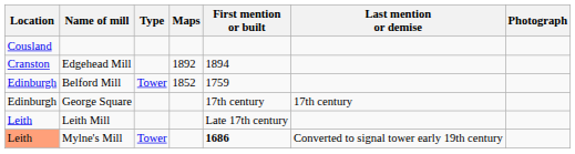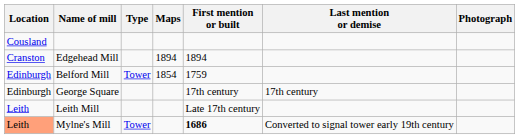 <table class="wikitable">
 <tr>
 <th>Location</th>
 <th>Name of mill</th>
 <th>Type</th>
 <th>Maps</th>
 <th>First mention<br>or built</th>
 <th>Last mention<br> or demise</th>
 <th>Photograph</th>
 </tr>
 <tr>
 <td><a href='#'>Cousland</a></td>
 <td></td>
 <td></td>
 <td></td>
 <td></td>
 <td></td>
 <td></td>
 </tr>
 <tr>
 <td><a href='#'>Cranston</a></td>
 <td>Edgehead Mill<br></td>
 <td></td>
-<td>1892</td>
+<td>1894</td>
 <td>1894</td>
 <td></td>
 <td></td>
 </tr>
 <tr>
 <td><a href='#'>Edinburgh</a></td>
 <td>Belford Mill<br></td>
 <td><a href='#'>Tower</a></td>
-<td>1852</td>
+<td>1854</td>
 <td>1759</td>
 <td></td>
 <td></td>
 </tr>
 <tr>
 <td>Edinburgh</td>
 <td>George Square</td>
 <td></td>
 <td></td>
 <td>17th century</td>
 <td>17th century</td>
 <td></td>
 </tr>
 <tr>
 <td><a href='#'>Leith</a></td>
 <td>Leith Mill<br></td>
 <td></td>
 <td></td>
 <td>Late 17th century</td>
 <td></td>
 <td></td>
 </tr>
 <tr>
 <td style="background: lightsalmon;">Leith</td>
 <td>Mylne's Mill<br></td>
 <td><a href='#'>Tower</a></td>
 <td></td>
 <td><strong>1686</strong></td>
 <td>Converted to signal tower early 19th century</td>
 <td></td>
 </tr>
 </table>
